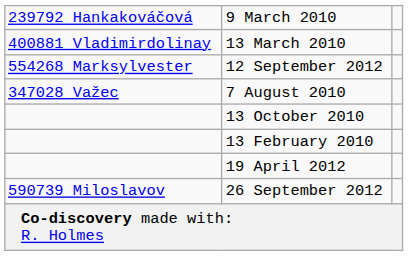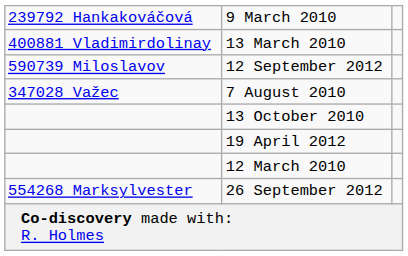 <table class="wikitable" style="font-size: 89%; float: right; width: 26em; margin-right: 1em">
 <tr>
 <td><a href='#'>239792 Hankakováčová</a></td>
 <td>9 March 2010</td>
 <td></td>
 </tr>
 <tr>
 <td><a href='#'>400881 Vladimirdolinay</a></td>
 <td>13 March 2010</td>
 <td></td>
 </tr>
 <tr>
-<td><a href='#'>554268 Marksylvester</a></td>
+<td><a href='#'>590739 Miloslavov</a></td>
 <td>12 September 2012</td>
 <td></td>
 </tr>
 <tr>
 <td><a href='#'>347028 Važec</a></td>
 <td>7 August 2010</td>
 <td></td>
 </tr>
 <tr>
 <td></td>
 <td>13 October 2010</td>
 <td> </td>
 </tr>
 <tr>
 <td></td>
-<td>13 February 2010</td>
+<td>19 April 2012</td>
 <td></td>
 </tr>
 <tr>
 <td></td>
-<td>19 April 2012</td>
+<td>12 March 2010</td>
 <td></td>
 </tr>
 <tr>
-<td><a href='#'>590739 Miloslavov</a></td>
+<td><a href='#'>554268 Marksylvester</a></td>
 <td>26 September 2012</td>
 <td></td>
 </tr>
 <tr>
 <th colspan=3 style="font-weight: normal; text-align: left; padding: 4px 12px;"><strong>Co-discovery</strong> made with:<br> <a href='#'>R. Holmes</a></th>
 </tr>
 </table>
